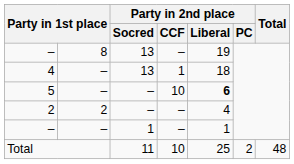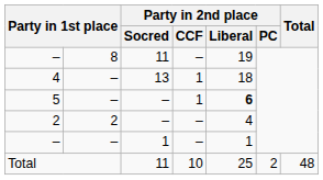 <table class="wikitable" style="text-align:right;">
 <tr>
 <th rowspan="2" colspan="2" style="text-align:left;">Party in 1st place</th>
 <th colspan="4">Party in 2nd place</th>
 <th rowspan="2">Total</th>
 </tr>
 <tr>
 <th>Socred</th>
 <th>CCF</th>
 <th>Liberal</th>
 <th>PC</th>
 </tr>
 <tr>
 <td>–</td>
 <td>8</td>
-<td>13</td>
+<td>11</td>
 <td>–</td>
 <td>19</td>
 </tr>
 <tr>
 <td>4</td>
 <td>–</td>
 <td>13</td>
 <td>1</td>
 <td>18</td>
 </tr>
 <tr>
 <td>5</td>
 <td>–</td>
 <td>–</td>
-<td>10</td>
+<td>1</td>
 <td><strong>6</strong></td>
 </tr>
 <tr>
 <td>2</td>
 <td>2</td>
 <td>–</td>
 <td>–</td>
 <td>4</td>
 </tr>
 <tr>
 <td>–</td>
 <td>–</td>
 <td>1</td>
 <td>–</td>
 <td>1</td>
 </tr>
 <tr>
 <td colspan="2" style="text-align:left;">Total</td>
 <td>11</td>
 <td>10</td>
 <td>25</td>
 <td>2</td>
 <td>48</td>
 </tr>
 </table>
